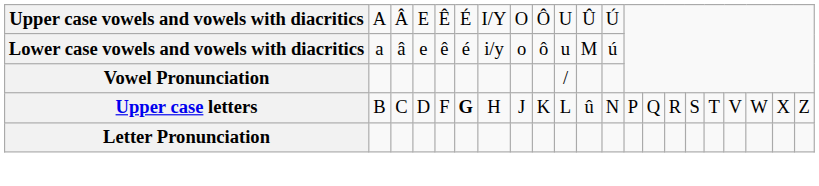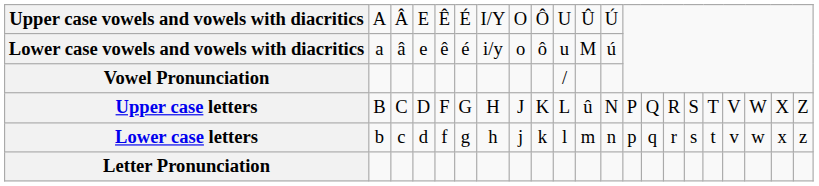 <table class="wikitable">
 <tr align='center'>
 <th>Upper case vowels and vowels with diacritics</th>
 <td>A</td>
 <td>Â</td>
 <td>E</td>
 <td>Ê</td>
 <td>É</td>
 <td>I/Y</td>
 <td>O</td>
 <td>Ô</td>
 <td>U</td>
 <td>Û</td>
 <td>Ú</td>
 </tr>
 <tr align='center'>
 <th>Lower case vowels and vowels with diacritics</th>
 <td>a</td>
 <td>â</td>
 <td>e</td>
 <td>ê</td>
 <td>é</td>
 <td>i/y</td>
 <td>o</td>
 <td>ô</td>
 <td>u</td>
 <td>M</td>
 <td>ú</td>
 </tr>
 <tr align='center'>
 <th>Vowel Pronunciation</th>
 <td></td>
 <td></td>
 <td></td>
 <td></td>
 <td></td>
 <td></td>
 <td></td>
 <td></td>
 <td>/</td>
 <td></td>
 <td></td>
 </tr>
 <tr align='center'>
 <th><a href='#'>Upper case</a> letters</th>
 <td>B</td>
 <td>C</td>
 <td>D</td>
 <td>F</td>
-<td><strong>G</strong></td>
+<td>G</td>
 <td>H</td>
 <td>J</td>
 <td>K</td>
 <td>L</td>
 <td>û</td>
 <td>N</td>
 <td>P</td>
 <td>Q</td>
 <td>R</td>
 <td>S</td>
 <td>T</td>
 <td>V</td>
 <td>W</td>
 <td>X</td>
 <td>Z</td>
+</tr>
+<tr align='center'>
+<th><a href='#'>Lower case</a> letters</th>
+<td>b</td>
+<td>c</td>
+<td>d</td>
+<td>f</td>
+<td>g</td>
+<td>h</td>
+<td>j</td>
+<td>k</td>
+<td>l</td>
+<td>m</td>
+<td>n</td>
+<td>p</td>
+<td>q</td>
+<td>r</td>
+<td>s</td>
+<td>t</td>
+<td>v</td>
+<td>w</td>
+<td>x</td>
+<td>z</td>
 </tr>
 <tr align='center'>
 <th>Letter Pronunciation</th>
 <td></td>
 <td></td>
 <td></td>
 <td></td>
 <td></td>
 <td></td>
 <td></td>
 <td></td>
 <td></td>
 <td></td>
 <td></td>
 <td></td>
 <td></td>
 <td></td>
 <td></td>
 <td></td>
 <td></td>
 <td></td>
 <td></td>
 <td></td>
 </tr>
 </table>
